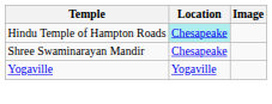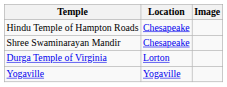 <table class="wikitable sortable" id="tableTempleWikiVA">
 <tr>
 <th>Temple</th>
 <th>Location</th>
 <th>Image</th>
 </tr>
 <tr>
 <td>Hindu Temple of Hampton Roads</td>
-<td style="background: paleturquoise;"><a href='#'>Chesapeake</a></td>
+<td><a href='#'>Chesapeake</a></td>
 <td></td>
 </tr>
 <tr>
 <td>Shree Swaminarayan Mandir</td>
 <td><a href='#'>Chesapeake</a></td>
 </tr>
 <tr>
+<td><a href='#'>Durga Temple of Virginia</a></td>
+<td><a href='#'>Lorton</a></td>
+<td></td>
+</tr>
+<tr>
 <td><a href='#'>Yogaville</a></td>
 <td><a href='#'>Yogaville</a></td>
 <td></td>
 </tr>
 </table>
